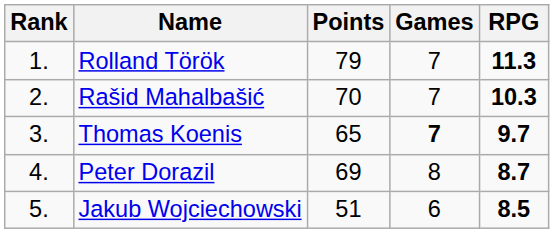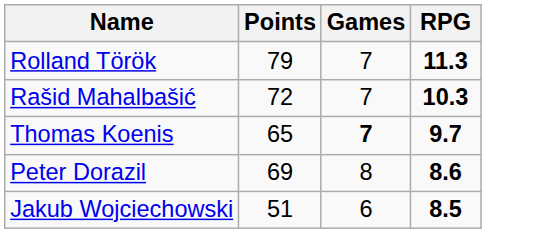 <table class="wikitable" style="text-align: center;">
 <tr>
-<th>Rank</th>
 <th>Name</th>
 <th>Points</th>
 <th>Games</th>
 <th width=40>RPG</th>
 </tr>
 <tr>
-<td>1.</td>
 <td align="left"> <a href='#'>Rolland Török</a></td>
 <td>79</td>
 <td>7</td>
 <td><strong>11.3</strong></td>
 </tr>
 <tr>
-<td>2.</td>
 <td align="left"> <a href='#'>Rašid Mahalbašić</a></td>
-<td>70</td>
+<td>72</td>
 <td>7</td>
 <td><strong>10.3</strong></td>
 </tr>
 <tr>
-<td>3.</td>
 <td align="left"> <a href='#'>Thomas Koenis</a></td>
 <td>65</td>
 <td><strong>7</strong></td>
 <td><strong>9.7</strong></td>
 </tr>
 <tr>
-<td>4.</td>
 <td align="left"> <a href='#'>Peter Dorazil</a></td>
 <td>69</td>
 <td>8</td>
-<td><strong>8.7</strong></td>
+<td><strong>8.6</strong></td>
 </tr>
 <tr>
-<td>5.</td>
 <td align="left"> <a href='#'>Jakub Wojciechowski</a></td>
 <td>51</td>
 <td>6</td>
 <td><strong>8.5</strong></td>
 </tr>
 </table>
